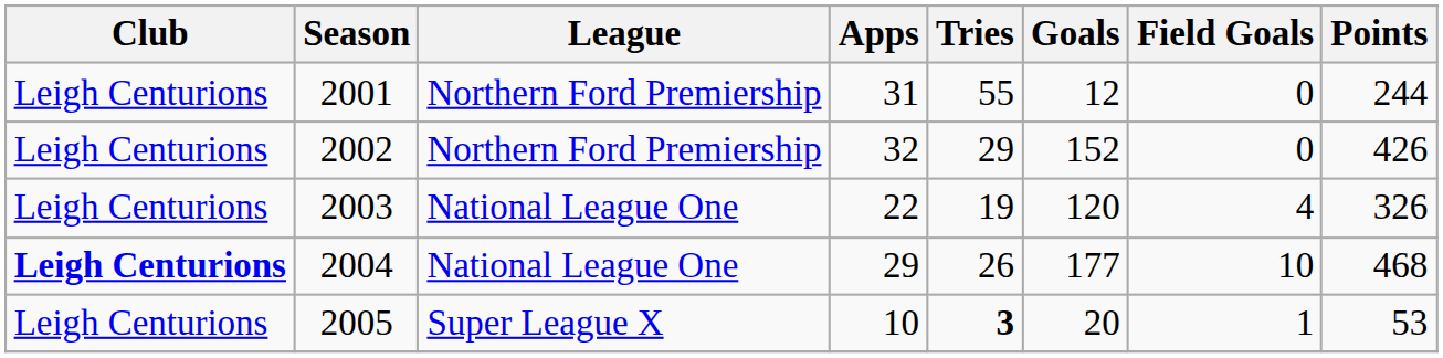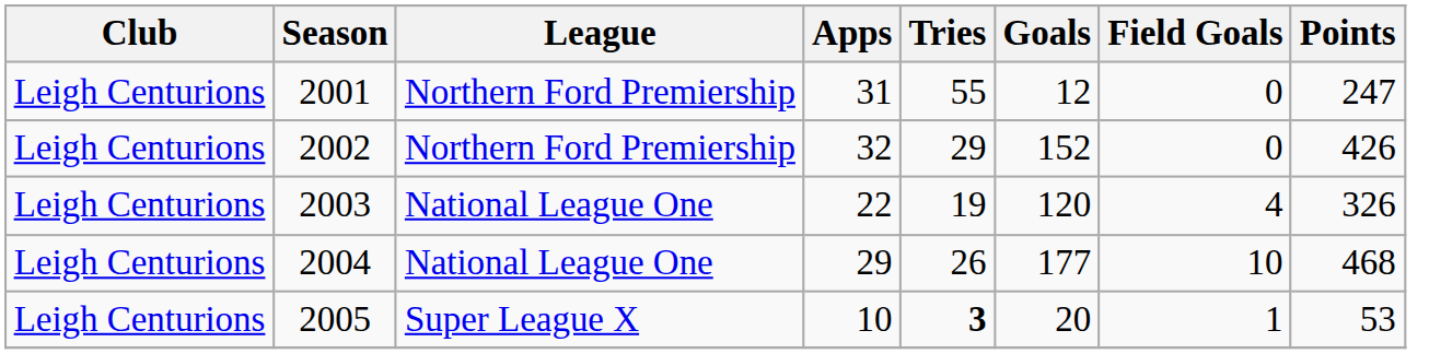 <table class=wikitable style="text-align: center;">
 <tr>
 <th rowspan=2>Club</th>
 <th rowspan=2>Season</th>
 </tr>
 <tr>
 <th>League</th>
 <th>Apps</th>
 <th>Tries</th>
 <th>Goals</th>
 <th>Field Goals</th>
 <th>Points</th>
 </tr>
 <tr>
 <td align=left><a href='#'>Leigh Centurions</a></td>
 <td align=center>2001</td>
 <td align=left><a href='#'>Northern Ford Premiership</a></td>
 <td align=right>31</td>
 <td align=right>55</td>
 <td align=right>12</td>
 <td align=right>0</td>
-<td align=right>244</td>
+<td align=right>247</td>
 </tr>
 <tr>
 <td align=left><a href='#'>Leigh Centurions</a></td>
 <td align=center>2002</td>
 <td align=left><a href='#'>Northern Ford Premiership</a></td>
 <td align=right>32</td>
 <td align=right>29</td>
 <td align=right>152</td>
 <td align=right>0</td>
 <td align=right>426</td>
 </tr>
 <tr>
 <td align=left><a href='#'>Leigh Centurions</a></td>
 <td align=center>2003</td>
 <td align=left><a href='#'>National League One</a></td>
 <td align=right>22</td>
 <td align=right>19</td>
 <td align=right>120</td>
 <td align=right>4</td>
 <td align=right>326</td>
 </tr>
 <tr>
-<td align=left><strong><a href='#'>Leigh Centurions</a></strong></td>
+<td align=left><a href='#'>Leigh Centurions</a></td>
 <td align=center>2004</td>
 <td align=left><a href='#'>National League One</a></td>
 <td align=right>29</td>
 <td align=right>26</td>
 <td align=right>177</td>
 <td align=right>10</td>
 <td align=right>468</td>
 </tr>
 <tr>
 <td align=left><a href='#'>Leigh Centurions</a></td>
 <td align=center>2005</td>
 <td align=left><a href='#'>Super League X</a></td>
 <td align=right>10</td>
 <td align=right><strong>3</strong></td>
 <td align=right>20</td>
 <td align=right>1</td>
 <td align=right>53</td>
 </tr>
 <tr>
 </tr>
 </table>
